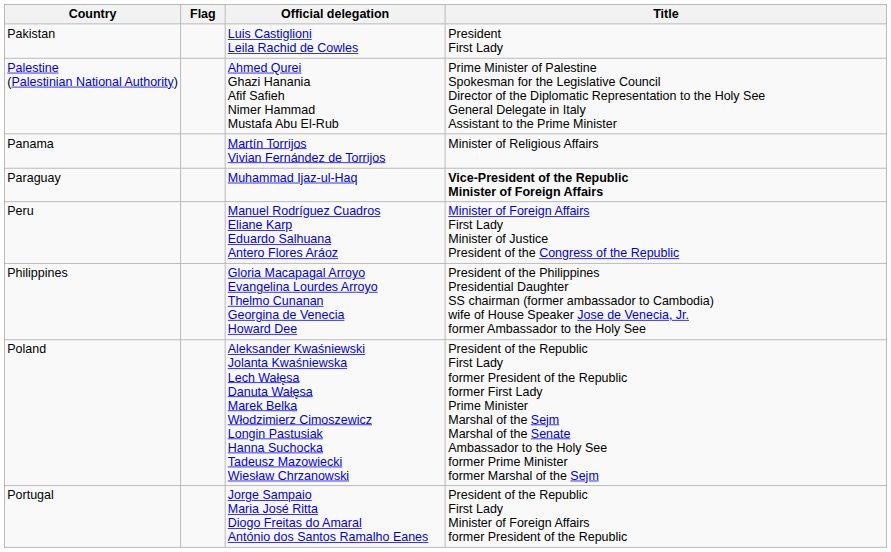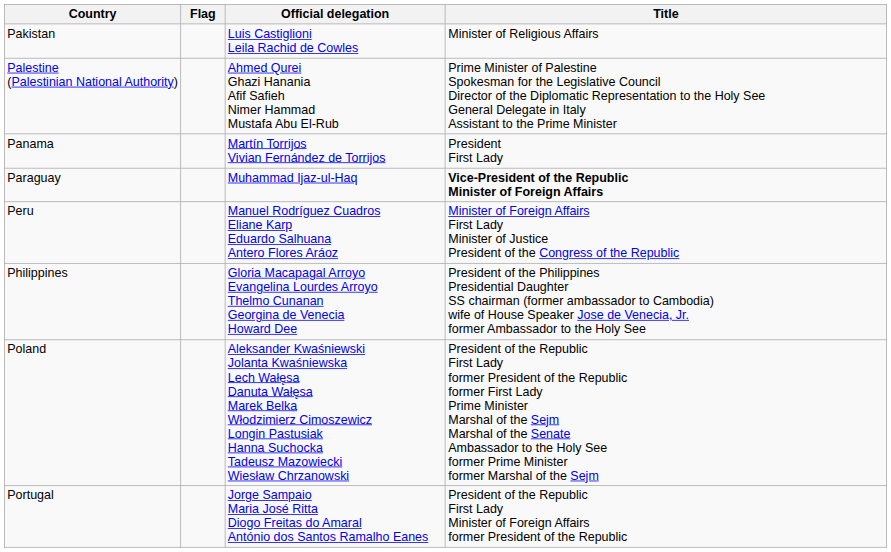 <table class="wikitable">
 <tr>
 <th style="width:20%;">Country</th>
 <th>Flag</th>
 <th style="width:25%;">Official delegation</th>
 <th style="width:50%;">Title</th>
 </tr>
 <tr valign="top">
 <td>Pakistan</td>
 <td></td>
 <td><a href='#'>Luis Castiglioni</a><br><a href='#'>Leila Rachid de Cowles</a></td>
-<td>President<br>First Lady</td>
+<td>Minister of Religious Affairs</td>
 </tr>
 <tr valign="top">
 <td><a href='#'>Palestine</a><br>(<a href='#'>Palestinian National Authority</a>)</td>
 <td></td>
 <td><a href='#'>Ahmed Qurei</a> <br> Ghazi Hanania <br> Afif Safieh <br> Nimer Hammad <br> Mustafa Abu El-Rub</td>
 <td>Prime Minister of Palestine<br> Spokesman for the Legislative Council <br> Director of the Diplomatic Representation to the Holy See <br> General Delegate in Italy <br> Assistant to the Prime Minister</td>
 </tr>
 <tr valign="top">
 <td>Panama</td>
 <td></td>
 <td><a href='#'>Martín Torrijos</a><br><a href='#'>Vivian Fernández de Torrijos</a></td>
-<td>Minister of Religious Affairs</td>
+<td>President<br>First Lady</td>
 </tr>
 <tr valign="top">
 <td>Paraguay</td>
 <td></td>
 <td><a href='#'>Muhammad Ijaz-ul-Haq</a></td>
 <td><strong>Vice-President of the Republic<br>Minister of Foreign Affairs</strong></td>
 </tr>
 <tr valign="top">
 <td>Peru</td>
 <td></td>
 <td><a href='#'>Manuel Rodríguez Cuadros</a><br><a href='#'>Eliane Karp</a><br><a href='#'>Eduardo Salhuana</a><br><a href='#'>Antero Flores Aráoz</a></td>
 <td><a href='#'>Minister of Foreign Affairs</a><br>First Lady<br>Minister of Justice<br>President of the <a href='#'>Congress of the Republic</a></td>
 </tr>
 <tr valign="top">
 <td>Philippines</td>
 <td></td>
 <td><a href='#'>Gloria Macapagal Arroyo</a><br><a href='#'>Evangelina Lourdes Arroyo</a><br><a href='#'>Thelmo Cunanan</a><br><a href='#'>Georgina de Venecia</a><br><a href='#'>Howard Dee</a></td>
 <td>President of the Philippines<br>Presidential Daughter<br>SS chairman (former ambassador to Cambodia)<br>wife of House Speaker <a href='#'>Jose de Venecia, Jr.</a><br>former Ambassador to the Holy See</td>
 </tr>
 <tr valign="top">
 <td>Poland</td>
 <td></td>
 <td><a href='#'>Aleksander Kwaśniewski</a><br><a href='#'>Jolanta Kwaśniewska</a><br><a href='#'>Lech Wałęsa</a><br><a href='#'>Danuta Wałęsa</a><br><a href='#'>Marek Belka</a><br><a href='#'>Włodzimierz Cimoszewicz</a><br><a href='#'>Longin Pastusiak</a><br><a href='#'>Hanna Suchocka</a><br><a href='#'>Tadeusz Mazowiecki</a><br><a href='#'>Wiesław Chrzanowski</a></td>
 <td>President of the Republic<br>First Lady<br>former President of the Republic<br>former First Lady<br>Prime Minister<br>Marshal of the <a href='#'>Sejm</a><br>Marshal of the <a href='#'>Senate</a><br>Ambassador to the Holy See<br>former Prime Minister<br>former Marshal of the <a href='#'>Sejm</a></td>
 </tr>
 <tr valign="top">
 <td>Portugal</td>
 <td></td>
 <td><a href='#'>Jorge Sampaio</a><br><a href='#'>Maria José Ritta</a><br><a href='#'>Diogo Freitas do Amaral</a><br><a href='#'>António dos Santos Ramalho Eanes</a></td>
 <td>President of the Republic<br>First Lady<br>Minister of Foreign Affairs<br>former President of the Republic</td>
 </tr>
 </table>
